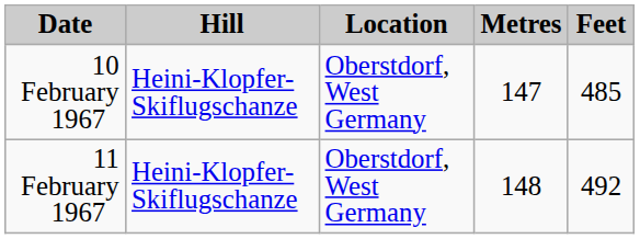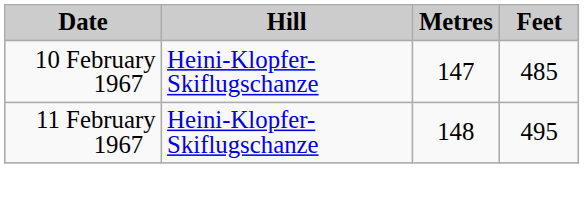 <table class="wikitable sortable" style="text-align:left; line-height:16px; width:42%;">
 <tr>
 <th style="background-color: #ccc;" width="110">Date</th>
 <th style="background-color: #ccc;" width="180">Hill</th>
-<th style="background-color: #ccc;" width="175">Location</th>
 <th style="background-color: #ccc;" width="50">Metres</th>
 <th style="background-color: #ccc;" width="50">Feet</th>
 </tr>
 <tr>
 <td align=right>10 February 1967  </td>
 <td><a href='#'>Heini-Klopfer-Skiflugschanze</a></td>
-<td><a href='#'>Oberstdorf</a>, <a href='#'>West Germany</a></td>
 <td align=center>147</td>
 <td align=center>485</td>
 </tr>
 <tr>
 <td align=right>11 February 1967  </td>
 <td><a href='#'>Heini-Klopfer-Skiflugschanze</a></td>
-<td><a href='#'>Oberstdorf</a>, <a href='#'>West Germany</a></td>
 <td align=center>148</td>
-<td align=center>492</td>
+<td align=center>495</td>
 </tr>
 </table>
